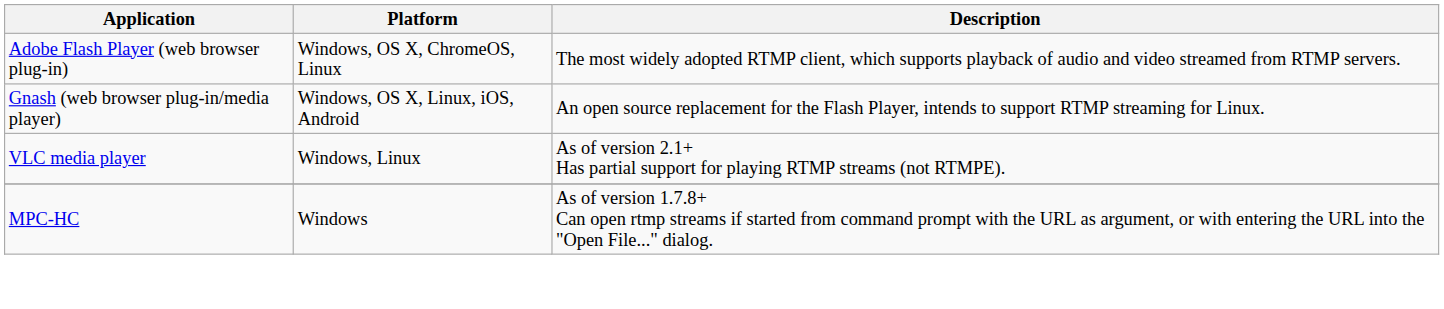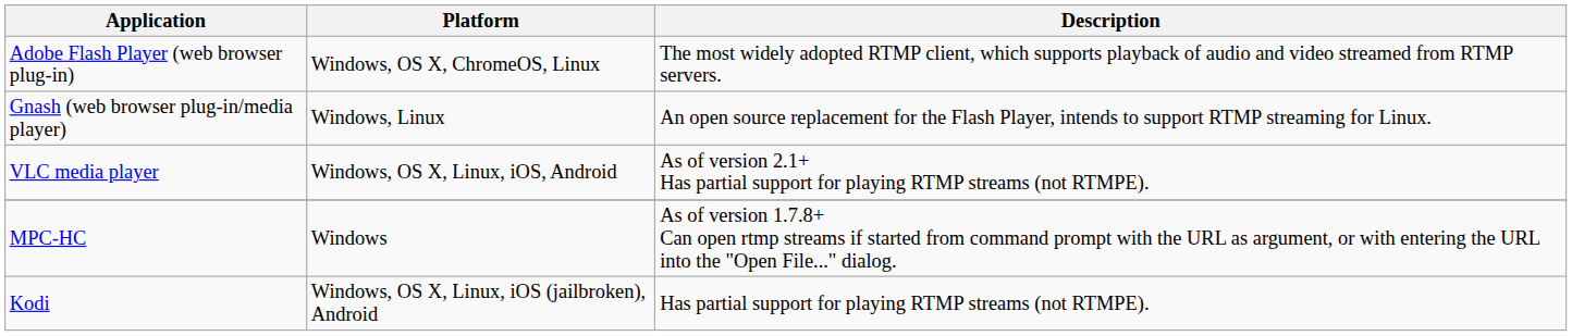 <table class="wikitable">
 <tr>
 <th>Application</th>
 <th>Platform</th>
 <th>Description</th>
 </tr>
 <tr>
 <td><a href='#'>Adobe Flash Player</a> (web browser plug-in)</td>
 <td>Windows, OS X, ChromeOS, Linux</td>
 <td>The most widely adopted RTMP client, which supports playback of audio and video streamed from RTMP servers.</td>
 </tr>
 <tr>
 <td><a href='#'>Gnash</a> (web browser plug-in/media player)</td>
-<td>Windows, OS X, Linux, iOS, Android</td>
+<td>Windows, Linux</td>
 <td>An open source replacement for the Flash Player, intends to support RTMP streaming for Linux.</td>
 </tr>
 <tr>
 <td><a href='#'>VLC media player</a></td>
-<td>Windows, Linux</td>
+<td>Windows, OS X, Linux, iOS, Android</td>
 <td>As of version 2.1+ <br> Has partial support for playing RTMP streams (not RTMPE).</td>
 </tr>
 <tr>
 </tr>
 <tr>
 <td><a href='#'>MPC-HC</a></td>
 <td>Windows</td>
 <td>As of version 1.7.8+ <br> Can open rtmp streams if started from command prompt with the URL as argument, or with entering the URL into the "Open File..." dialog.</td>
 </tr>
+<tr>
+<td><a href='#'>Kodi</a></td>
+<td>Windows, OS X, Linux, iOS (jailbroken), Android</td>
+<td>Has partial support for playing RTMP streams (not RTMPE).</td>
+</tr>
 </table>
